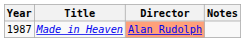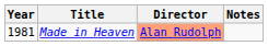 <table class="wikitable">
 <tr>
 <th>Year</th>
 <th>Title</th>
 <th>Director</th>
 <th>Notes</th>
 </tr>
 <tr>
-<td>1987</td>
+<td>1981</td>
 <td><em><a href='#'>Made in Heaven</a></em></td>
 <td style="background: lightsalmon;"><a href='#'>Alan Rudolph</a></td>
 <td></td>
 </tr>
 </table>
